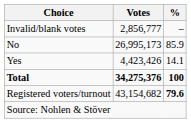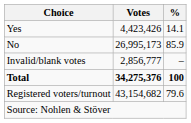 <table class=wikitable style=text-align:right>
 <tr>
 <th>Choice</th>
 <th>Votes</th>
 <th>%</th>
 </tr>
 <tr>
-<td align=left>Invalid/blank votes</td>
-<td>2,856,777</td>
-<td>–</td>
+<td align=left>Yes</td>
+<td>4,423,426</td>
+<td>14.1</td>
 </tr>
 <tr>
 <td align=left> No</td>
 <td>26,995,173</td>
 <td>85.9</td>
 </tr>
 <tr>
-<td align=left>Yes</td>
-<td>4,423,426</td>
-<td>14.1</td>
+<td align=left>Invalid/blank votes</td>
+<td>2,856,777</td>
+<td>–</td>
 </tr>
 <tr>
 <td align=left><strong>Total</strong></td>
 <td><strong>34,275,376</strong></td>
 <td><strong>100</strong></td>
 </tr>
 <tr>
 <td align=left>Registered voters/turnout</td>
 <td>43,154,682</td>
-<td><strong>79.6</strong></td>
+<td>79.6</td>
 </tr>
 <tr>
 <td align=left colspan=3>Source: Nohlen & Stöver</td>
 </tr>
 </table>
